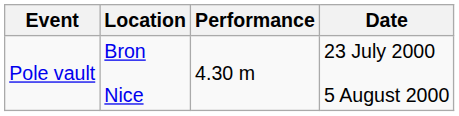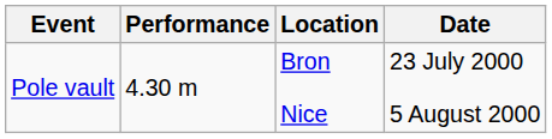 <table class="wikitable" style="border-collapse: collapse; font-size: 95%; margin-bottom: 10px;">
 <tr>
 <th scope="col">Event</th>
+<th scope="col">Performance</th>
 <th scope="col">Location</th>
-<th scope="col">Performance</th>
 <th scope="col">Date</th>
 </tr>
 <tr>
 <td><a href='#'>Pole vault</a></td>
+<td>4.30 m</td>
 <td><a href='#'>Bron</a> <br><br><a href='#'>Nice</a></td>
-<td>4.30 m</td>
 <td>23 July 2000<br><br>5 August 2000</td>
 </tr>
 </table>
